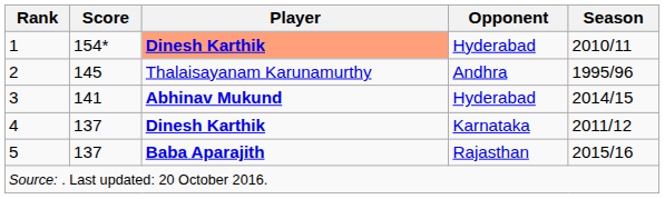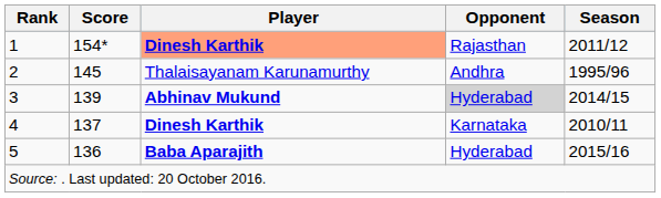 <table class="wikitable" width=70%>
 <tr bgcolor=#87cefa>
 <th>Rank</th>
 <th>Score</th>
 <th>Player</th>
 <th>Opponent</th>
 <th>Season</th>
 </tr>
 <tr>
 <td>1</td>
 <td>154*</td>
 <td style="background: lightsalmon;"><strong><a href='#'>Dinesh Karthik</a></strong></td>
-<td><a href='#'>Hyderabad</a></td>
-<td>2010/11</td>
+<td><a href='#'>Rajasthan</a></td>
+<td>2011/12</td>
 </tr>
 <tr>
 <td>2</td>
 <td>145</td>
 <td><a href='#'>Thalaisayanam Karunamurthy</a></td>
 <td><a href='#'>Andhra</a></td>
 <td>1995/96</td>
 </tr>
 <tr>
 <td>3</td>
-<td>141</td>
+<td>139</td>
 <td><strong><a href='#'>Abhinav Mukund</a></strong></td>
-<td><a href='#'>Hyderabad</a></td>
+<td style="background: lightgrey;"><a href='#'>Hyderabad</a></td>
 <td>2014/15</td>
 </tr>
 <tr>
 <td>4</td>
 <td>137</td>
 <td><strong><a href='#'>Dinesh Karthik</a></strong></td>
 <td><a href='#'>Karnataka</a></td>
-<td>2011/12</td>
+<td>2010/11</td>
 </tr>
 <tr>
 <td>5</td>
-<td>137</td>
+<td>136</td>
 <td><strong><a href='#'>Baba Aparajith</a></strong></td>
-<td><a href='#'>Rajasthan</a></td>
+<td><a href='#'>Hyderabad</a></td>
 <td>2015/16</td>
 </tr>
 <tr>
 <td colspan=5><small><em>Source:  </em>. Last updated: 20 October 2016.</small></td>
 </tr>
 </table>
